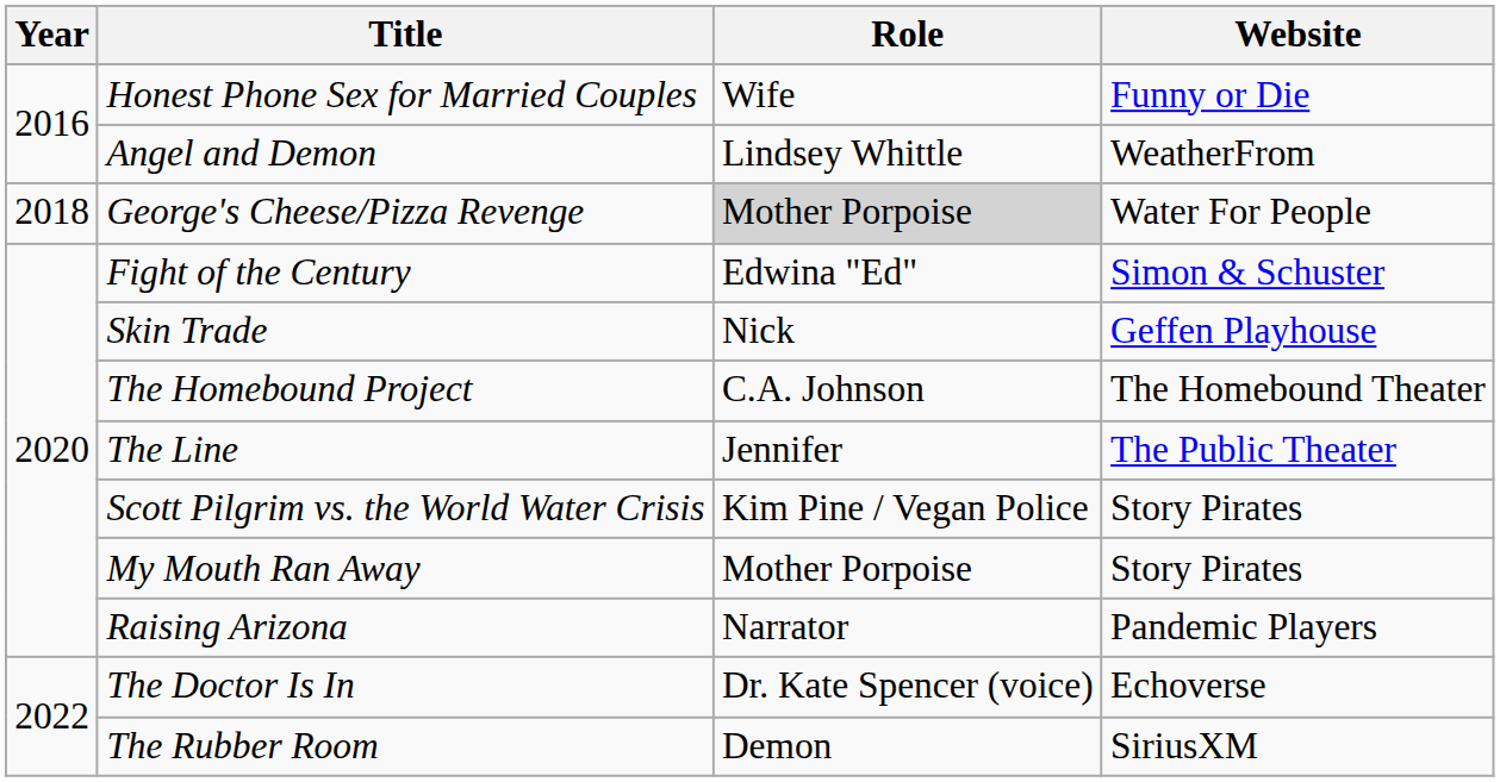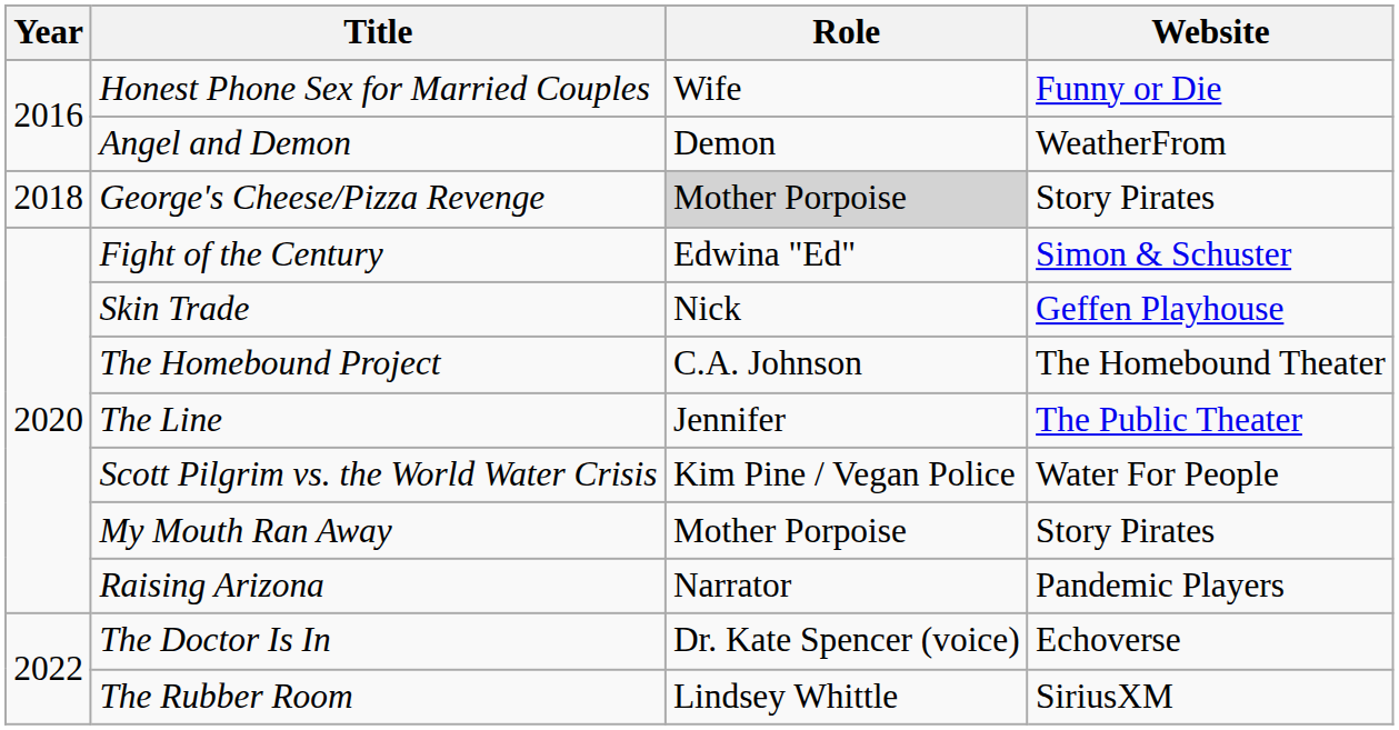 <table class="wikitable sortable">
 <tr>
 <th>Year</th>
 <th>Title</th>
 <th>Role</th>
 <th>Website</th>
 </tr>
 <tr>
 <td rowspan="2">2016</td>
 <td><em>Honest Phone Sex for Married Couples</em></td>
 <td>Wife</td>
 <td><a href='#'>Funny or Die</a></td>
 </tr>
 <tr>
 <td><em>Angel and Demon</em></td>
-<td>Lindsey Whittle</td>
+<td>Demon</td>
 <td>WeatherFrom</td>
 </tr>
 <tr>
 <td>2018</td>
 <td><em>George's Cheese/Pizza Revenge</em></td>
 <td style="background: lightgrey;">Mother Porpoise</td>
-<td>Water For People</td>
+<td>Story Pirates</td>
 </tr>
 <tr>
 <td rowspan="7">2020</td>
 <td><em>Fight of the Century</em></td>
 <td>Edwina "Ed"</td>
 <td><a href='#'>Simon & Schuster</a></td>
 </tr>
 <tr>
 <td><em>Skin Trade</em></td>
 <td>Nick</td>
 <td><a href='#'>Geffen Playhouse</a></td>
 </tr>
 <tr>
 <td data-sort-value="Homebound Project, The"><em>The Homebound Project</em></td>
 <td>C.A. Johnson</td>
 <td>The Homebound Theater</td>
 </tr>
 <tr>
 <td data-sort-value="Line, The"><em>The Line</em></td>
 <td>Jennifer</td>
 <td><a href='#'>The Public Theater</a></td>
 </tr>
 <tr>
 <td><em>Scott Pilgrim vs. the World Water Crisis</em></td>
 <td>Kim Pine / Vegan Police</td>
-<td>Story Pirates</td>
+<td>Water For People</td>
 </tr>
 <tr>
 <td><em>My Mouth Ran Away</em></td>
 <td>Mother Porpoise</td>
 <td>Story Pirates</td>
 </tr>
 <tr>
 <td><em>Raising Arizona</em></td>
 <td>Narrator</td>
 <td>Pandemic Players</td>
 </tr>
 <tr>
 <td rowspan="2">2022</td>
 <td data-sort-value="Doctor Is In, The"><em>The Doctor Is In</em></td>
 <td>Dr. Kate Spencer (voice)</td>
 <td>Echoverse</td>
 </tr>
 <tr>
 <td data-sort-value="Rubber Room, The"><em>The Rubber Room</em></td>
-<td>Demon</td>
+<td>Lindsey Whittle</td>
 <td>SiriusXM</td>
 </tr>
 </table>
